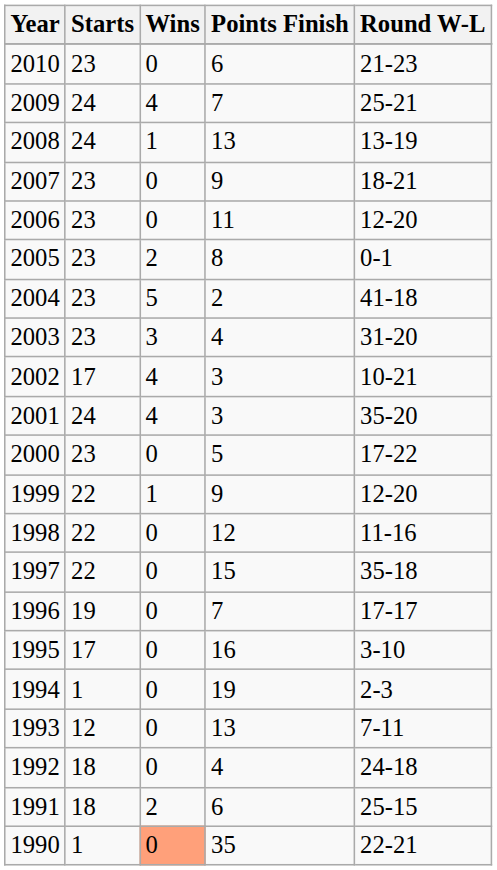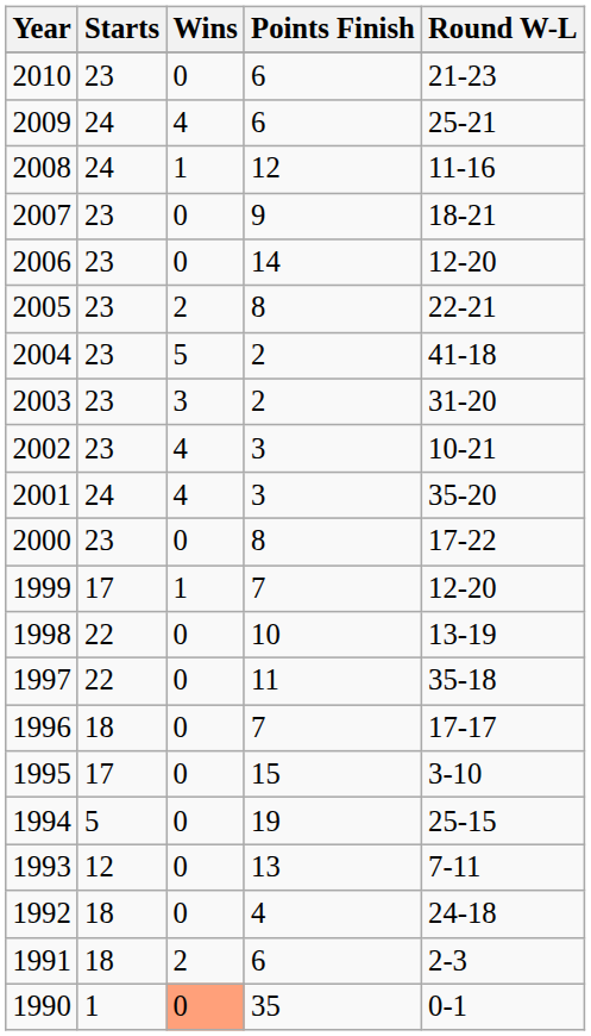 <table class="wikitable sortable" border="1" style="float: left;">
 <tr>
 <th scope="col">Year</th>
 <th scope="col">Starts</th>
 <th scope="col">Wins</th>
 <th scope="col">Points Finish</th>
 <th scope="col" class="unsortable">Round W-L</th>
 </tr>
 <tr>
 </tr>
 <tr>
 <td>2010</td>
 <td>23</td>
 <td>0</td>
 <td>6</td>
 <td>21-23</td>
 </tr>
 <tr>
 <td>2009</td>
 <td>24</td>
 <td>4</td>
-<td>7</td>
+<td>6</td>
 <td>25-21</td>
 </tr>
 <tr>
 <td>2008</td>
 <td>24</td>
 <td>1</td>
-<td>13</td>
-<td>13-19</td>
+<td>12</td>
+<td>11-16</td>
 </tr>
 <tr>
 <td>2007</td>
 <td>23</td>
 <td>0</td>
 <td>9</td>
 <td>18-21</td>
 </tr>
 <tr>
 <td>2006</td>
 <td>23</td>
 <td>0</td>
-<td>11</td>
+<td>14</td>
 <td>12-20</td>
 </tr>
 <tr>
 <td>2005</td>
 <td>23</td>
 <td>2</td>
 <td>8</td>
-<td>0-1</td>
+<td>22-21</td>
 </tr>
 <tr>
 <td>2004</td>
 <td>23</td>
 <td>5</td>
 <td>2</td>
 <td>41-18</td>
 </tr>
 <tr>
 <td>2003</td>
 <td>23</td>
 <td>3</td>
-<td>4</td>
+<td>2</td>
 <td>31-20</td>
 </tr>
 <tr>
 <td>2002</td>
-<td>17</td>
+<td>23</td>
 <td>4</td>
 <td>3</td>
 <td>10-21</td>
 </tr>
 <tr>
 <td>2001</td>
 <td>24</td>
 <td>4</td>
 <td>3</td>
 <td>35-20</td>
 </tr>
 <tr>
 <td>2000</td>
 <td>23</td>
 <td>0</td>
-<td>5</td>
+<td>8</td>
 <td>17-22</td>
 </tr>
 <tr>
 <td>1999</td>
-<td>22</td>
+<td>17</td>
 <td>1</td>
-<td>9</td>
+<td>7</td>
 <td>12-20</td>
 </tr>
 <tr>
 <td>1998</td>
 <td>22</td>
 <td>0</td>
-<td>12</td>
-<td>11-16</td>
+<td>10</td>
+<td>13-19</td>
 </tr>
 <tr>
 <td>1997</td>
 <td>22</td>
 <td>0</td>
-<td>15</td>
+<td>11</td>
 <td>35-18</td>
 </tr>
 <tr>
 <td>1996</td>
-<td>19</td>
+<td>18</td>
 <td>0</td>
 <td>7</td>
 <td>17-17</td>
 </tr>
 <tr>
 <td>1995</td>
 <td>17</td>
 <td>0</td>
-<td>16</td>
+<td>15</td>
 <td>3-10</td>
 </tr>
 <tr>
 <td>1994</td>
-<td>1</td>
+<td>5</td>
 <td>0</td>
 <td>19</td>
-<td>2-3</td>
+<td>25-15</td>
 </tr>
 <tr>
 <td>1993</td>
 <td>12</td>
 <td>0</td>
 <td>13</td>
 <td>7-11</td>
 </tr>
 <tr>
 <td>1992</td>
 <td>18</td>
 <td>0</td>
 <td>4</td>
 <td>24-18</td>
 </tr>
 <tr>
 <td>1991</td>
 <td>18</td>
 <td>2</td>
 <td>6</td>
-<td>25-15</td>
+<td>2-3</td>
 </tr>
 <tr>
 <td>1990</td>
 <td>1</td>
 <td style="background: lightsalmon;">0</td>
 <td>35</td>
-<td>22-21</td>
+<td>0-1</td>
 </tr>
 </table>
